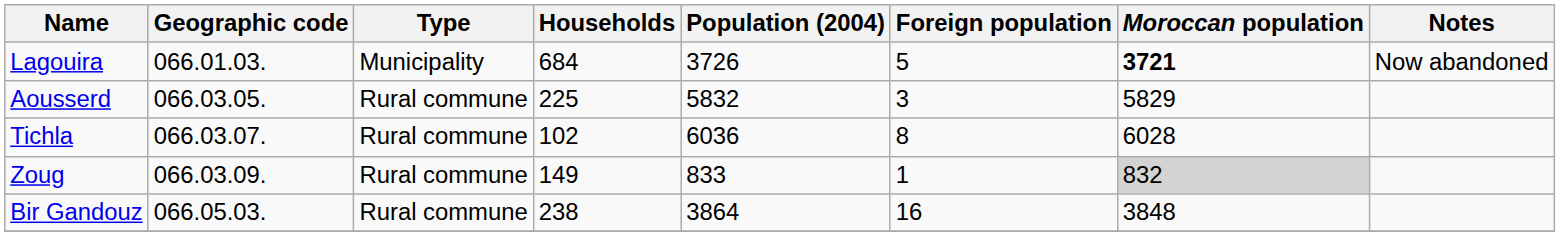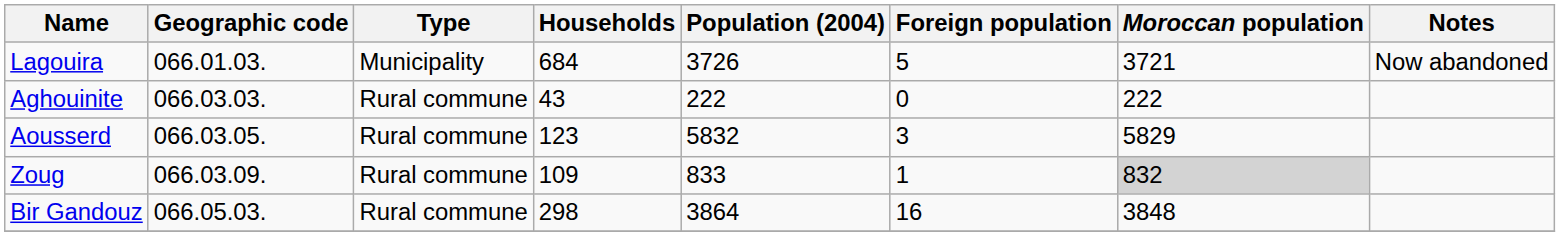 <table class="wikitable sortable">
 <tr>
 <th>Name</th>
 <th>Geographic code</th>
 <th>Type</th>
 <th>Households</th>
 <th>Population (2004)</th>
 <th>Foreign population</th>
 <th><em>Moroccan</em> population</th>
 <th>Notes</th>
 </tr>
 <tr>
 <td><a href='#'>Lagouira</a></td>
 <td>066.01.03.</td>
 <td>Municipality</td>
 <td>684</td>
 <td>3726</td>
 <td>5</td>
-<td><strong>3721</strong></td>
+<td>3721</td>
 <td>Now abandoned</td>
+</tr>
+<tr>
+<td><a href='#'>Aghouinite</a></td>
+<td>066.03.03.</td>
+<td>Rural commune</td>
+<td>43</td>
+<td>222</td>
+<td>0</td>
+<td>222</td>
+<td></td>
 </tr>
 <tr>
 <td><a href='#'>Aousserd</a></td>
 <td>066.03.05.</td>
 <td>Rural commune</td>
-<td>225</td>
+<td>123</td>
 <td>5832</td>
 <td>3</td>
 <td>5829</td>
 <td></td>
 </tr>
 <tr>
-<td><a href='#'>Tichla</a></td>
-<td>066.03.07.</td>
-<td>Rural commune</td>
-<td>102</td>
-<td>6036</td>
-<td>8</td>
-<td>6028</td>
-<td></td>
-</tr>
-<tr>
 <td><a href='#'>Zoug</a></td>
 <td>066.03.09.</td>
 <td>Rural commune</td>
-<td>149</td>
+<td>109</td>
 <td>833</td>
 <td>1</td>
 <td style="background: lightgrey;">832</td>
 <td></td>
 </tr>
 <tr>
 <td><a href='#'>Bir Gandouz</a></td>
 <td>066.05.03.</td>
 <td>Rural commune</td>
-<td>238</td>
+<td>298</td>
 <td>3864</td>
 <td>16</td>
 <td>3848</td>
 <td></td>
 </tr>
 <tr>
 </tr>
 </table>
